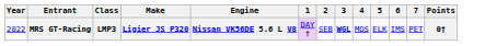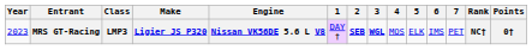 <table class="wikitable" style="text-align:center; font-size:85%">
 <tr>
 <th>Year</th>
 <th>Entrant</th>
 <th>Class</th>
 <th>Make</th>
 <th>Engine</th>
 <th>1</th>
 <th>2</th>
 <th>3</th>
 <th>4</th>
 <th>5</th>
 <th>6</th>
 <th>7</th>
+<th>Rank</th>
 <th>Points</th>
 </tr>
 <tr>
-<td><a href='#'>2022</a></td>
+<td><a href='#'>2023</a></td>
 <th nowrap>MRS GT-Racing</th>
 <th>LMP3</th>
 <th nowrap><a href='#'>Ligier JS P320</a></th>
 <th nowrap><a href='#'>Nissan VK56DE</a> 5.6 L <a href='#'>V8</a></th>
 <td style="background:#EFCFFF;"><a href='#'>DAY</a><br>†</td>
-<td><a href='#'>SEB</a></td>
+<td><strong><a href='#'>SEB</a></strong></td>
 <td><strong><a href='#'>WGL</a></strong></td>
 <td><a href='#'>MOS</a></td>
 <td><a href='#'>ELK</a></td>
 <td><a href='#'>IMS</a></td>
 <td><a href='#'>PET</a></td>
+<th>NC†</th>
 <th>0†</th>
 </tr>
 </table>
